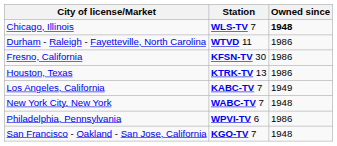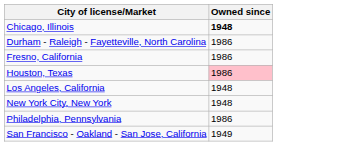 <table class="wikitable sortable">
 <tr>
 <th>City of license/Market</th>
-<th>Station</th>
 <th>Owned since</th>
 </tr>
 <tr style="vertical-align: top; text-align: left;">
 <td><a href='#'>Chicago, Illinois</a></td>
-<td><strong><a href='#'>WLS-TV</a></strong> 7</td>
 <td><strong>1948</strong></td>
 </tr>
 <tr style="vertical-align: top; text-align: left;">
 <td><a href='#'>Durham</a> - <a href='#'>Raleigh</a> - <a href='#'>Fayetteville, North Carolina</a></td>
-<td><strong><a href='#'>WTVD</a></strong> 11</td>
 <td>1986</td>
 </tr>
 <tr style="vertical-align: top; text-align: left;">
 <td><a href='#'>Fresno, California</a></td>
-<td><strong><a href='#'>KFSN-TV</a></strong> 30</td>
 <td>1986</td>
 </tr>
 <tr style="vertical-align: top; text-align: left;">
 <td><a href='#'>Houston, Texas</a></td>
-<td><strong><a href='#'>KTRK-TV</a></strong> 13</td>
-<td>1986</td>
+<td style="background: pink;">1986</td>
 </tr>
 <tr style="vertical-align: top; text-align: left;">
 <td><a href='#'>Los Angeles, California</a></td>
-<td><strong><a href='#'>KABC-TV</a></strong> 7</td>
-<td>1949</td>
+<td>1948</td>
 </tr>
 <tr style="vertical-align: top; text-align: left;">
 <td><a href='#'>New York City, New York</a></td>
-<td><strong><a href='#'>WABC-TV</a></strong> 7</td>
 <td>1948</td>
 </tr>
 <tr style="vertical-align: top; text-align: left;">
 <td><a href='#'>Philadelphia, Pennsylvania</a></td>
-<td><strong><a href='#'>WPVI-TV</a></strong> 6</td>
 <td>1986</td>
 </tr>
 <tr style="vertical-align: top; text-align: left;">
 <td><a href='#'>San Francisco</a> - <a href='#'>Oakland</a> - <a href='#'>San Jose, California</a></td>
-<td><strong><a href='#'>KGO-TV</a></strong> 7</td>
-<td>1948</td>
+<td>1949</td>
 </tr>
 </table>
